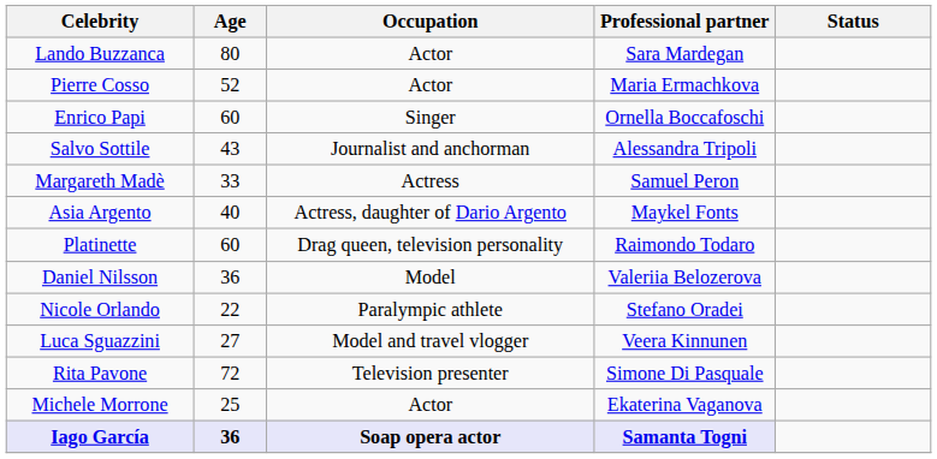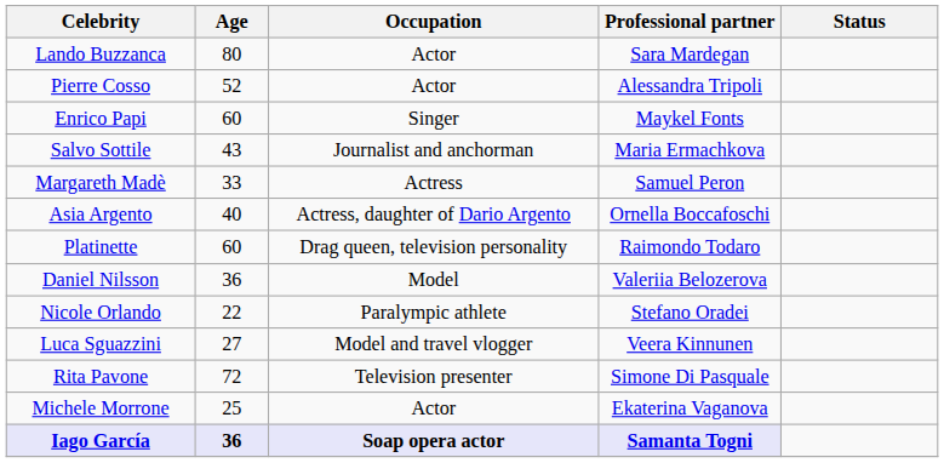 <table class="wikitable" style="margin:auto; text-align:center; font-size:95%;">
 <tr>
 <th width="140">Celebrity</th>
 <th width="50">Age</th>
 <th width="250">Occupation</th>
 <th width="135">Professional partner</th>
 <th width="115">Status</th>
 </tr>
 <tr>
 <td><a href='#'>Lando Buzzanca</a></td>
 <td>80</td>
 <td>Actor</td>
 <td><a href='#'>Sara Mardegan</a></td>
 <td></td>
 </tr>
 <tr>
 <td><a href='#'>Pierre Cosso</a></td>
 <td>52</td>
 <td>Actor</td>
-<td><a href='#'>Maria Ermachkova</a></td>
+<td><a href='#'>Alessandra Tripoli</a></td>
 <td></td>
 </tr>
 <tr>
 <td><a href='#'>Enrico Papi</a></td>
 <td>60</td>
 <td>Singer</td>
-<td><a href='#'>Ornella Boccafoschi</a></td>
+<td><a href='#'>Maykel Fonts</a></td>
 <td></td>
 </tr>
 <tr>
 <td><a href='#'>Salvo Sottile</a></td>
 <td>43</td>
 <td>Journalist and anchorman</td>
-<td><a href='#'>Alessandra Tripoli</a></td>
+<td><a href='#'>Maria Ermachkova</a></td>
 <td></td>
 </tr>
 <tr>
 <td><a href='#'>Margareth Madè</a></td>
 <td>33</td>
 <td>Actress</td>
 <td><a href='#'>Samuel Peron</a></td>
 <td></td>
 </tr>
 <tr>
 <td><a href='#'>Asia Argento</a></td>
 <td>40</td>
 <td>Actress, daughter of <a href='#'>Dario Argento</a></td>
-<td><a href='#'>Maykel Fonts</a></td>
+<td><a href='#'>Ornella Boccafoschi</a></td>
 <td></td>
 </tr>
 <tr>
 <td><a href='#'>Platinette</a></td>
 <td>60</td>
 <td>Drag queen, television personality</td>
 <td><a href='#'>Raimondo Todaro</a></td>
 <td></td>
 </tr>
 <tr>
 <td><a href='#'>Daniel Nilsson</a></td>
 <td>36</td>
 <td>Model</td>
 <td><a href='#'>Valeriia Belozerova</a></td>
 <td></td>
 </tr>
 <tr>
 <td><a href='#'>Nicole Orlando</a></td>
 <td>22</td>
 <td>Paralympic athlete</td>
 <td><a href='#'>Stefano Oradei</a></td>
 <td></td>
 </tr>
 <tr>
 <td><a href='#'>Luca Sguazzini</a></td>
 <td>27</td>
 <td>Model and travel vlogger</td>
 <td><a href='#'>Veera Kinnunen</a></td>
 <td></td>
 </tr>
 <tr>
 <td><a href='#'>Rita Pavone</a></td>
 <td>72</td>
 <td>Television presenter</td>
 <td><a href='#'>Simone Di Pasquale</a></td>
 <td></td>
 </tr>
 <tr>
 <td><a href='#'>Michele Morrone</a></td>
 <td>25</td>
 <td>Actor</td>
 <td><a href='#'>Ekaterina Vaganova</a></td>
 <td></td>
 </tr>
 <tr>
 <td style="background:lavender;"><strong><a href='#'>Iago García</a></strong></td>
 <td style="background:lavender;"><strong>36</strong></td>
 <td style="background:lavender;"><strong>Soap opera actor</strong></td>
 <td style="background:lavender;"><strong><a href='#'>Samanta Togni</a></strong></td>
 <td></td>
 </tr>
 <tr>
 </tr>
 </table>
